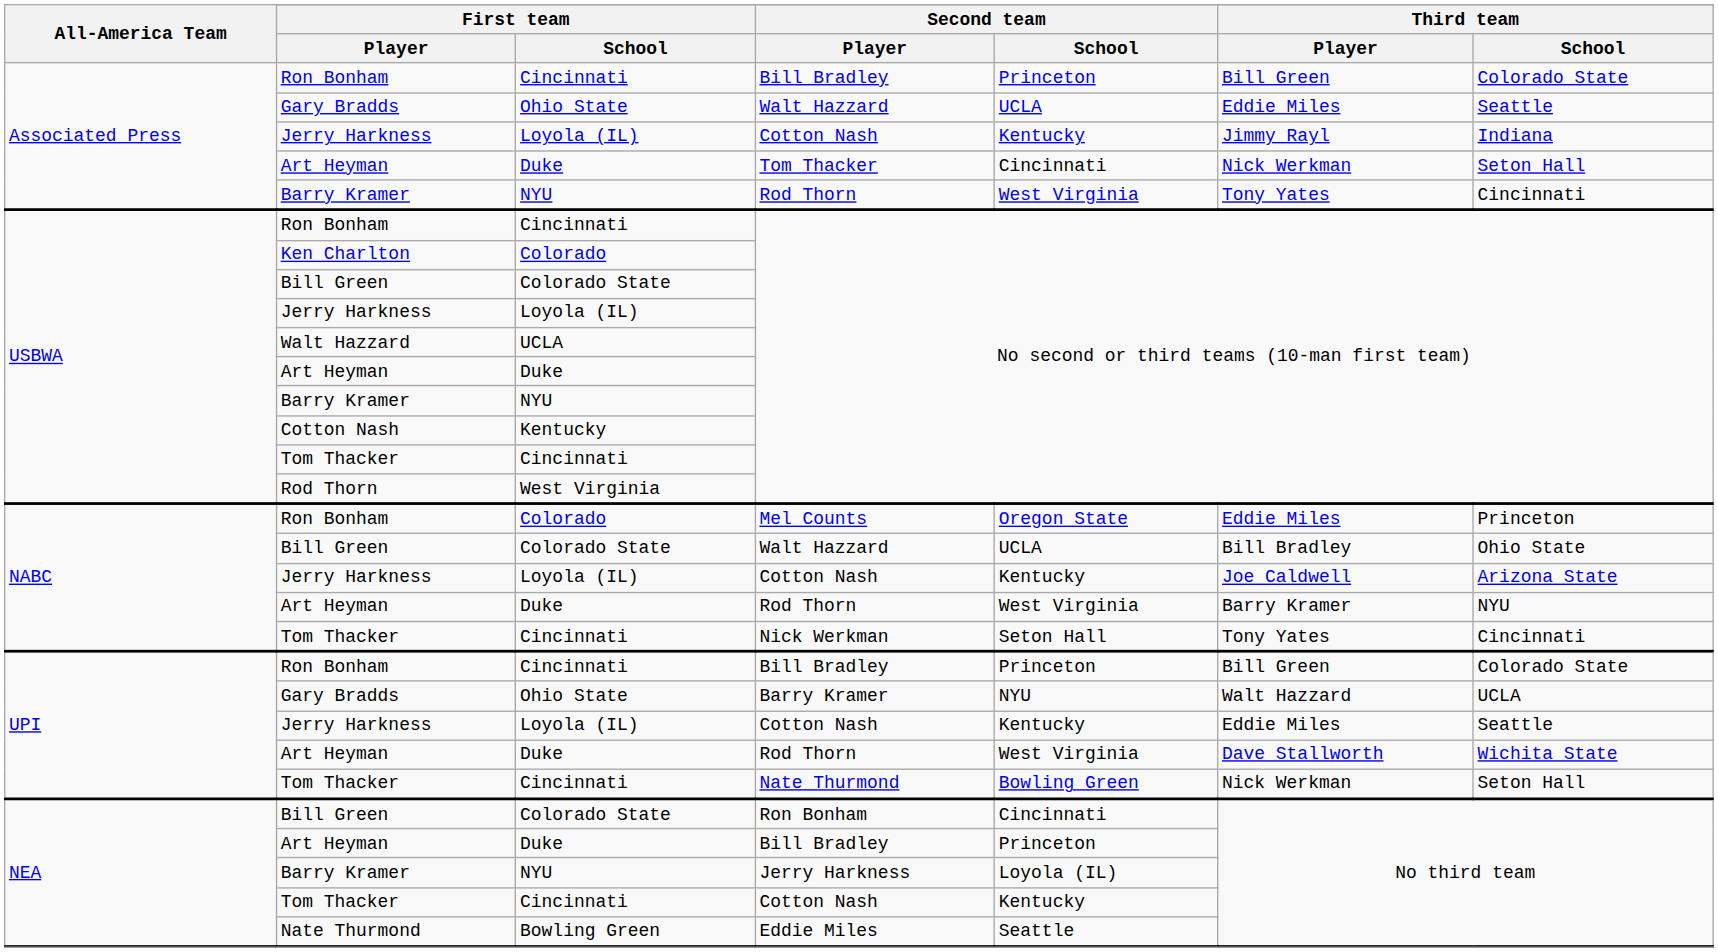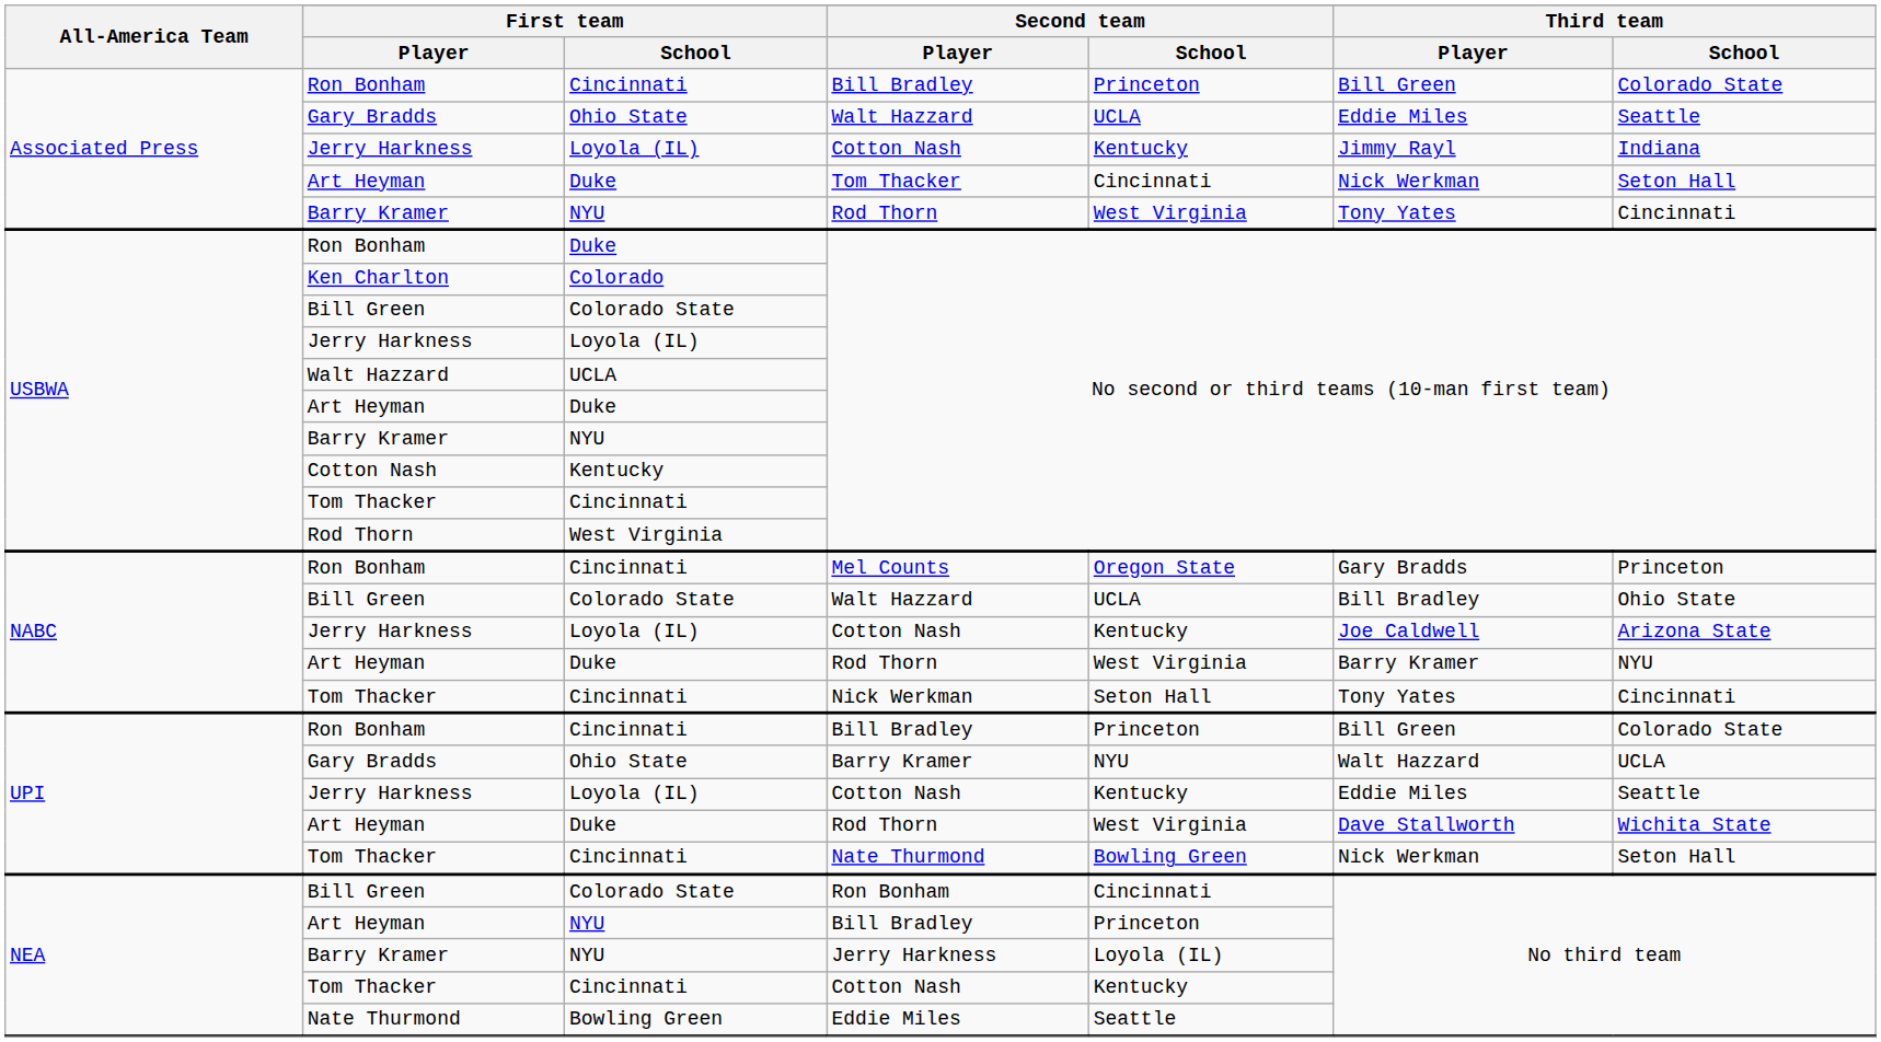 <table class="wikitable" style="width:98%;">
 <tr>
 <th rowspan=3>All-America Team</th>
 </tr>
 <tr>
 <th colspan=2>First team</th>
 <th colspan=2>Second team</th>
 <th colspan=2>Third team</th>
 </tr>
 <tr>
 <th>Player</th>
 <th>School</th>
 <th>Player</th>
 <th>School</th>
 <th>Player</th>
 <th>School</th>
 </tr>
 <tr>
 <td rowspan=5><a href='#'>Associated Press</a></td>
 <td><a href='#'>Ron Bonham</a></td>
 <td><a href='#'>Cincinnati</a></td>
 <td><a href='#'>Bill Bradley</a></td>
 <td><a href='#'>Princeton</a></td>
 <td><a href='#'>Bill Green</a></td>
 <td><a href='#'>Colorado State</a></td>
 </tr>
 <tr>
 <td><a href='#'>Gary Bradds</a></td>
 <td><a href='#'>Ohio State</a></td>
 <td><a href='#'>Walt Hazzard</a></td>
 <td><a href='#'>UCLA</a></td>
 <td><a href='#'>Eddie Miles</a></td>
 <td><a href='#'>Seattle</a></td>
 </tr>
 <tr>
 <td><a href='#'>Jerry Harkness</a></td>
 <td><a href='#'>Loyola (IL)</a></td>
 <td><a href='#'>Cotton Nash</a></td>
 <td><a href='#'>Kentucky</a></td>
 <td><a href='#'>Jimmy Rayl</a></td>
 <td><a href='#'>Indiana</a></td>
 </tr>
 <tr>
 <td><a href='#'>Art Heyman</a></td>
 <td><a href='#'>Duke</a></td>
 <td><a href='#'>Tom Thacker</a></td>
 <td>Cincinnati</td>
 <td><a href='#'>Nick Werkman</a></td>
 <td><a href='#'>Seton Hall</a></td>
 </tr>
 <tr>
 <td><a href='#'>Barry Kramer</a></td>
 <td><a href='#'>NYU</a></td>
 <td><a href='#'>Rod Thorn</a></td>
 <td><a href='#'>West Virginia</a></td>
 <td><a href='#'>Tony Yates</a></td>
 <td>Cincinnati</td>
 </tr>
 <tr style = "border-top:2px solid black;">
 <td rowspan=10><a href='#'>USBWA</a></td>
 <td>Ron Bonham</td>
-<td>Cincinnati</td>
+<td><a href='#'>Duke</a></td>
 <td rowspan=10 colspan=6 align=center>No second or third teams (10-man first team)</td>
 </tr>
 <tr>
 <td><a href='#'>Ken Charlton</a></td>
 <td><a href='#'>Colorado</a></td>
 </tr>
 <tr>
 <td>Bill Green</td>
 <td>Colorado State</td>
 </tr>
 <tr>
 <td>Jerry Harkness</td>
 <td>Loyola (IL)</td>
 </tr>
 <tr>
 <td>Walt Hazzard</td>
 <td>UCLA</td>
 </tr>
 <tr>
 <td>Art Heyman</td>
 <td>Duke</td>
 </tr>
 <tr>
 <td>Barry Kramer</td>
 <td>NYU</td>
 </tr>
 <tr>
 <td>Cotton Nash</td>
 <td>Kentucky</td>
 </tr>
 <tr>
 <td>Tom Thacker</td>
 <td>Cincinnati</td>
 </tr>
 <tr>
 <td>Rod Thorn</td>
 <td>West Virginia</td>
 </tr>
 <tr style = "border-top:2px solid black;">
 <td rowspan=5><a href='#'>NABC</a></td>
 <td>Ron Bonham</td>
-<td><a href='#'>Colorado</a></td>
+<td>Cincinnati</td>
 <td><a href='#'>Mel Counts</a></td>
 <td><a href='#'>Oregon State</a></td>
-<td><a href='#'>Eddie Miles</a></td>
+<td>Gary Bradds</td>
 <td>Princeton</td>
 </tr>
 <tr>
 <td>Bill Green</td>
 <td>Colorado State</td>
 <td>Walt Hazzard</td>
 <td>UCLA</td>
 <td>Bill Bradley</td>
 <td>Ohio State</td>
 </tr>
 <tr>
 <td>Jerry Harkness</td>
 <td>Loyola (IL)</td>
 <td>Cotton Nash</td>
 <td>Kentucky</td>
 <td><a href='#'>Joe Caldwell</a></td>
 <td><a href='#'>Arizona State</a></td>
 </tr>
 <tr>
 <td>Art Heyman</td>
 <td>Duke</td>
 <td>Rod Thorn</td>
 <td>West Virginia</td>
 <td>Barry Kramer</td>
 <td>NYU</td>
 </tr>
 <tr>
 <td>Tom Thacker</td>
 <td>Cincinnati</td>
 <td>Nick Werkman</td>
 <td>Seton Hall</td>
 <td>Tony Yates</td>
 <td>Cincinnati</td>
 </tr>
 <tr style = "border-top:2px solid black;">
 <td rowspan=5><a href='#'>UPI</a></td>
 <td>Ron Bonham</td>
 <td>Cincinnati</td>
 <td>Bill Bradley</td>
 <td>Princeton</td>
 <td>Bill Green</td>
 <td>Colorado State</td>
 </tr>
 <tr>
 <td>Gary Bradds</td>
 <td>Ohio State</td>
 <td>Barry Kramer</td>
 <td>NYU</td>
 <td>Walt Hazzard</td>
 <td>UCLA</td>
 </tr>
 <tr>
 <td>Jerry Harkness</td>
 <td>Loyola (IL)</td>
 <td>Cotton Nash</td>
 <td>Kentucky</td>
 <td>Eddie Miles</td>
 <td>Seattle</td>
 </tr>
 <tr>
 <td>Art Heyman</td>
 <td>Duke</td>
 <td>Rod Thorn</td>
 <td>West Virginia</td>
 <td><a href='#'>Dave Stallworth</a></td>
 <td><a href='#'>Wichita State</a></td>
 </tr>
 <tr>
 <td>Tom Thacker</td>
 <td>Cincinnati</td>
 <td><a href='#'>Nate Thurmond</a></td>
 <td><a href='#'>Bowling Green</a></td>
 <td>Nick Werkman</td>
 <td>Seton Hall</td>
 </tr>
 <tr style = "border-top:2px solid black;">
 <td rowspan=5><a href='#'>NEA</a></td>
 <td>Bill Green</td>
 <td>Colorado State</td>
 <td>Ron Bonham</td>
 <td>Cincinnati</td>
 <td rowspan=5 colspan=3 align=center>No third team</td>
 </tr>
 <tr>
 <td>Art Heyman</td>
-<td>Duke</td>
+<td><a href='#'>NYU</a></td>
 <td>Bill Bradley</td>
 <td>Princeton</td>
 </tr>
 <tr>
 <td>Barry Kramer</td>
 <td>NYU</td>
 <td>Jerry Harkness</td>
 <td>Loyola (IL)</td>
 </tr>
 <tr>
 <td>Tom Thacker</td>
 <td>Cincinnati</td>
 <td>Cotton Nash</td>
 <td>Kentucky</td>
 </tr>
 <tr>
 <td>Nate Thurmond</td>
 <td>Bowling Green</td>
 <td>Eddie Miles</td>
 <td>Seattle</td>
 </tr>
 <tr style = "border-top:2px solid black;">
 </tr>
 </table>
